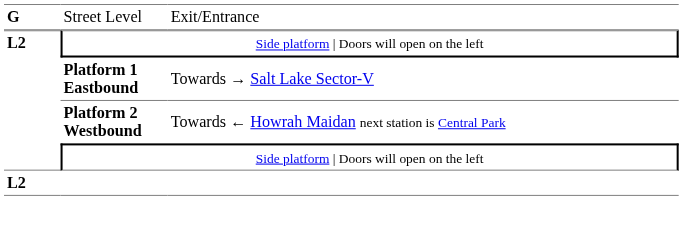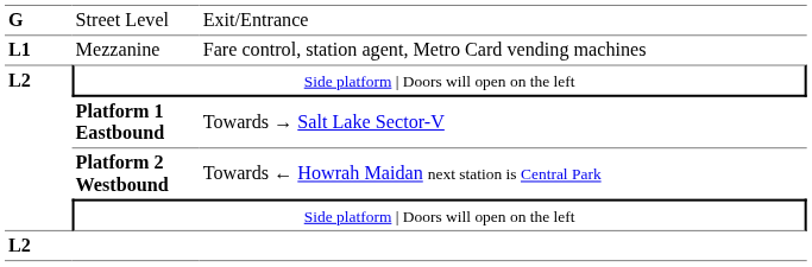 <table border="0" cellspacing="0" cellpadding="3">
 <tr>
 <td width="50" valign="top" style="border-bottom:solid 1px gray;border-top:solid 1px gray;"><strong>G</strong></td>
 <td width="100" valign="top" style="border-top:solid 1px gray;border-bottom:solid 1px gray;">Street Level</td>
 <td width="500" valign="top" style="border-top:solid 1px gray;border-bottom:solid 1px gray;">Exit/Entrance</td>
+</tr>
+<tr>
+<td valign="top"><strong>L1</strong></td>
+<td valign="top">Mezzanine</td>
+<td valign="top">Fare control, station agent, Metro Card vending machines<br></td>
 </tr>
 <tr>
 <td rowspan="4" width="50" valign="top" style="border-top:solid 1px gray;border-bottom:solid 1px gray;"><strong>L2</strong></td>
 <td colspan="2" style="border-top:solid 1px gray;border-right:solid 2px black;border-left:solid 2px black;border-bottom:solid 2px black;text-align:center;"><small><a href='#'>Side platform</a> | Doors will open on the left </small></td>
 </tr>
 <tr>
 <td style="border-bottom:solid 1px gray;" width=100><span><strong>Platform 1</strong><br><strong>Eastbound</strong></span></td>
 <td style="border-bottom:solid 1px gray;" width=500>Towards → <a href='#'>Salt Lake Sector-V</a></td>
 </tr>
 <tr>
 <td><span><strong>Platform 2</strong><br><strong>Westbound</strong></span></td>
 <td>Towards ← <a href='#'>Howrah Maidan</a> <small>next station is <a href='#'>Central Park</a></small></td>
 </tr>
 <tr>
 <td colspan="2" style="border-top:solid 2px black;border-right:solid 2px black;border-left:solid 2px black;border-bottom:solid 1px gray;text-align:center;"><small><a href='#'>Side platform</a> | Doors will open on the left </small></td>
 </tr>
 <tr>
 <td rowspan="2" width="50" valign="top" style="border-bottom:solid 1px gray;"><strong>L2</strong></td>
 <td width="100" style="border-bottom:solid 1px gray;"></td>
 <td width="500" style="border-bottom:solid 1px gray;"></td>
 </tr>
 <tr>
 </tr>
 </table>
